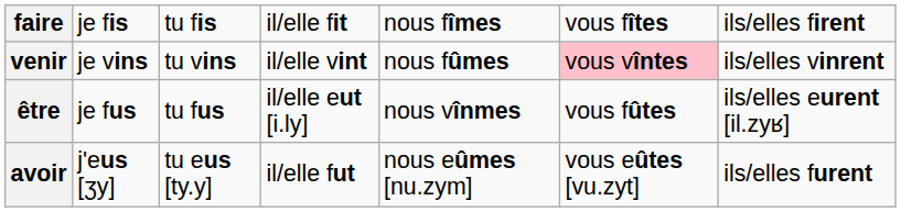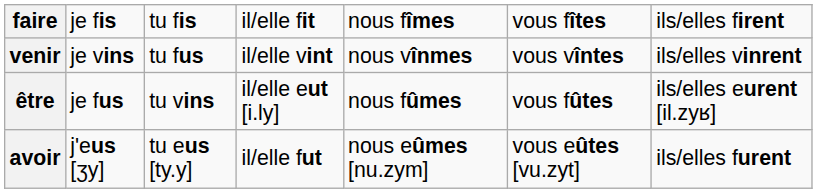 <table class="wikitable">
 <tr>
 <th>faire</th>
 <td>je f<strong>is</strong></td>
 <td>tu f<strong>is</strong></td>
 <td>il/elle f<strong>it</strong></td>
 <td>nous f<strong>îmes</strong></td>
 <td>vous f<strong>îtes</strong></td>
 <td>ils/elles f<strong>irent</strong></td>
 </tr>
 <tr>
 <th>venir</th>
 <td>je v<strong>ins</strong></td>
-<td>tu v<strong>ins</strong></td>
+<td>tu f<strong>us</strong></td>
 <td>il/elle v<strong>int</strong></td>
-<td>nous f<strong>ûmes</strong></td>
-<td style="background: pink;">vous v<strong>întes</strong></td>
+<td>nous v<strong>înmes</strong></td>
+<td>vous v<strong>întes</strong></td>
 <td>ils/elles v<strong>inrent</strong></td>
 </tr>
 <tr>
 <th>être</th>
 <td>je f<strong>us</strong></td>
-<td>tu f<strong>us</strong></td>
+<td>tu v<strong>ins</strong></td>
 <td>il/elle e<strong>ut</strong> [i.ly]</td>
-<td>nous v<strong>înmes</strong></td>
+<td>nous f<strong>ûmes</strong></td>
 <td>vous f<strong>ûtes</strong></td>
 <td>ils/elles e<strong>urent</strong> [il.zyʁ]</td>
 </tr>
 <tr>
 <th>avoir</th>
 <td>j'e<strong>us</strong> [ʒy]</td>
 <td>tu e<strong>us</strong> [ty.y]</td>
 <td>il/elle f<strong>ut</strong></td>
 <td>nous e<strong>ûmes</strong> [nu.zym]</td>
 <td>vous e<strong>ûtes</strong> [vu.zyt]</td>
 <td>ils/elles f<strong>urent</strong></td>
 </tr>
 </table>
